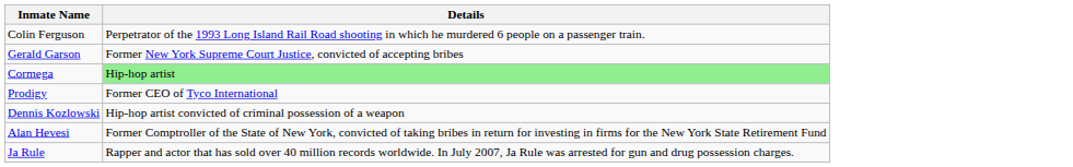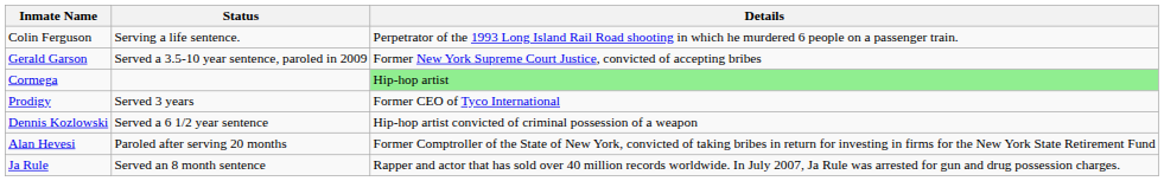 <table class="wikitable sortable">
 <tr>
 <th>Inmate Name</th>
+<th>Status</th>
 <th>Details</th>
 </tr>
 <tr>
 <td>Colin Ferguson</td>
+<td>Serving a life sentence.</td>
 <td>Perpetrator of the <a href='#'>1993 Long Island Rail Road shooting</a> in which he murdered 6 people on a passenger train.</td>
 </tr>
 <tr>
 <td><a href='#'>Gerald Garson</a></td>
+<td>Served a 3.5-10 year sentence, paroled in 2009</td>
 <td>Former <a href='#'>New York Supreme Court Justice</a>, convicted of accepting bribes</td>
 </tr>
 <tr>
 <td><a href='#'>Cormega</a></td>
+<td></td>
 <td style="background: lightgreen;">Hip-hop artist</td>
 </tr>
 <tr>
 <td><a href='#'>Prodigy</a></td>
+<td>Served 3 years</td>
 <td>Former CEO of <a href='#'>Tyco International</a></td>
 </tr>
 <tr>
 <td><a href='#'>Dennis Kozlowski</a></td>
+<td>Served a 6 1/2 year sentence</td>
 <td>Hip-hop artist convicted of criminal possession of a weapon</td>
 </tr>
 <tr>
 <td><a href='#'>Alan Hevesi</a></td>
+<td>Paroled after serving 20 months</td>
 <td>Former Comptroller of the State of New York, convicted of taking bribes in return for investing in firms for the New York State Retirement Fund</td>
 </tr>
 <tr>
 <td><a href='#'>Ja Rule</a></td>
+<td>Served an 8 month sentence</td>
 <td>Rapper and actor that has sold over 40 million records worldwide. In July 2007, Ja Rule was arrested for gun and drug possession charges.</td>
 </tr>
 </table>
